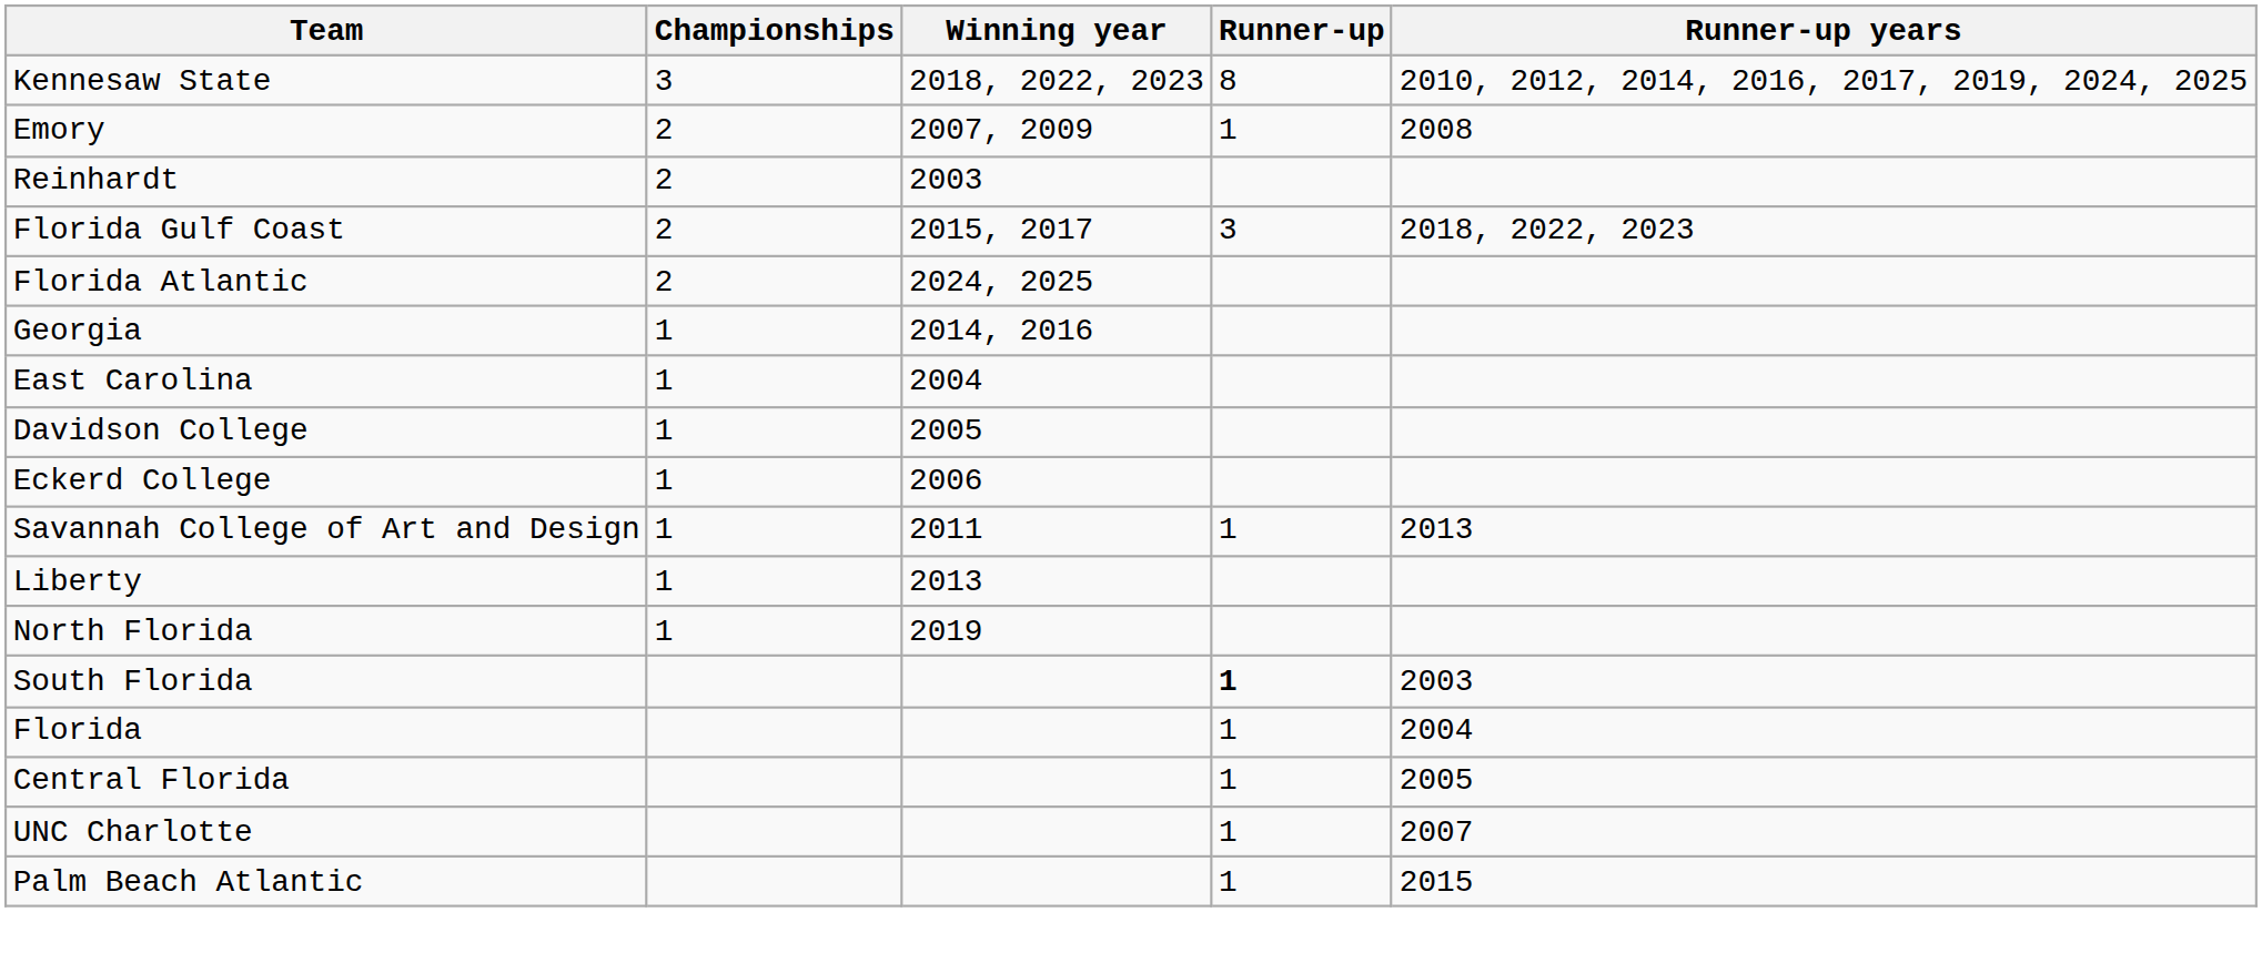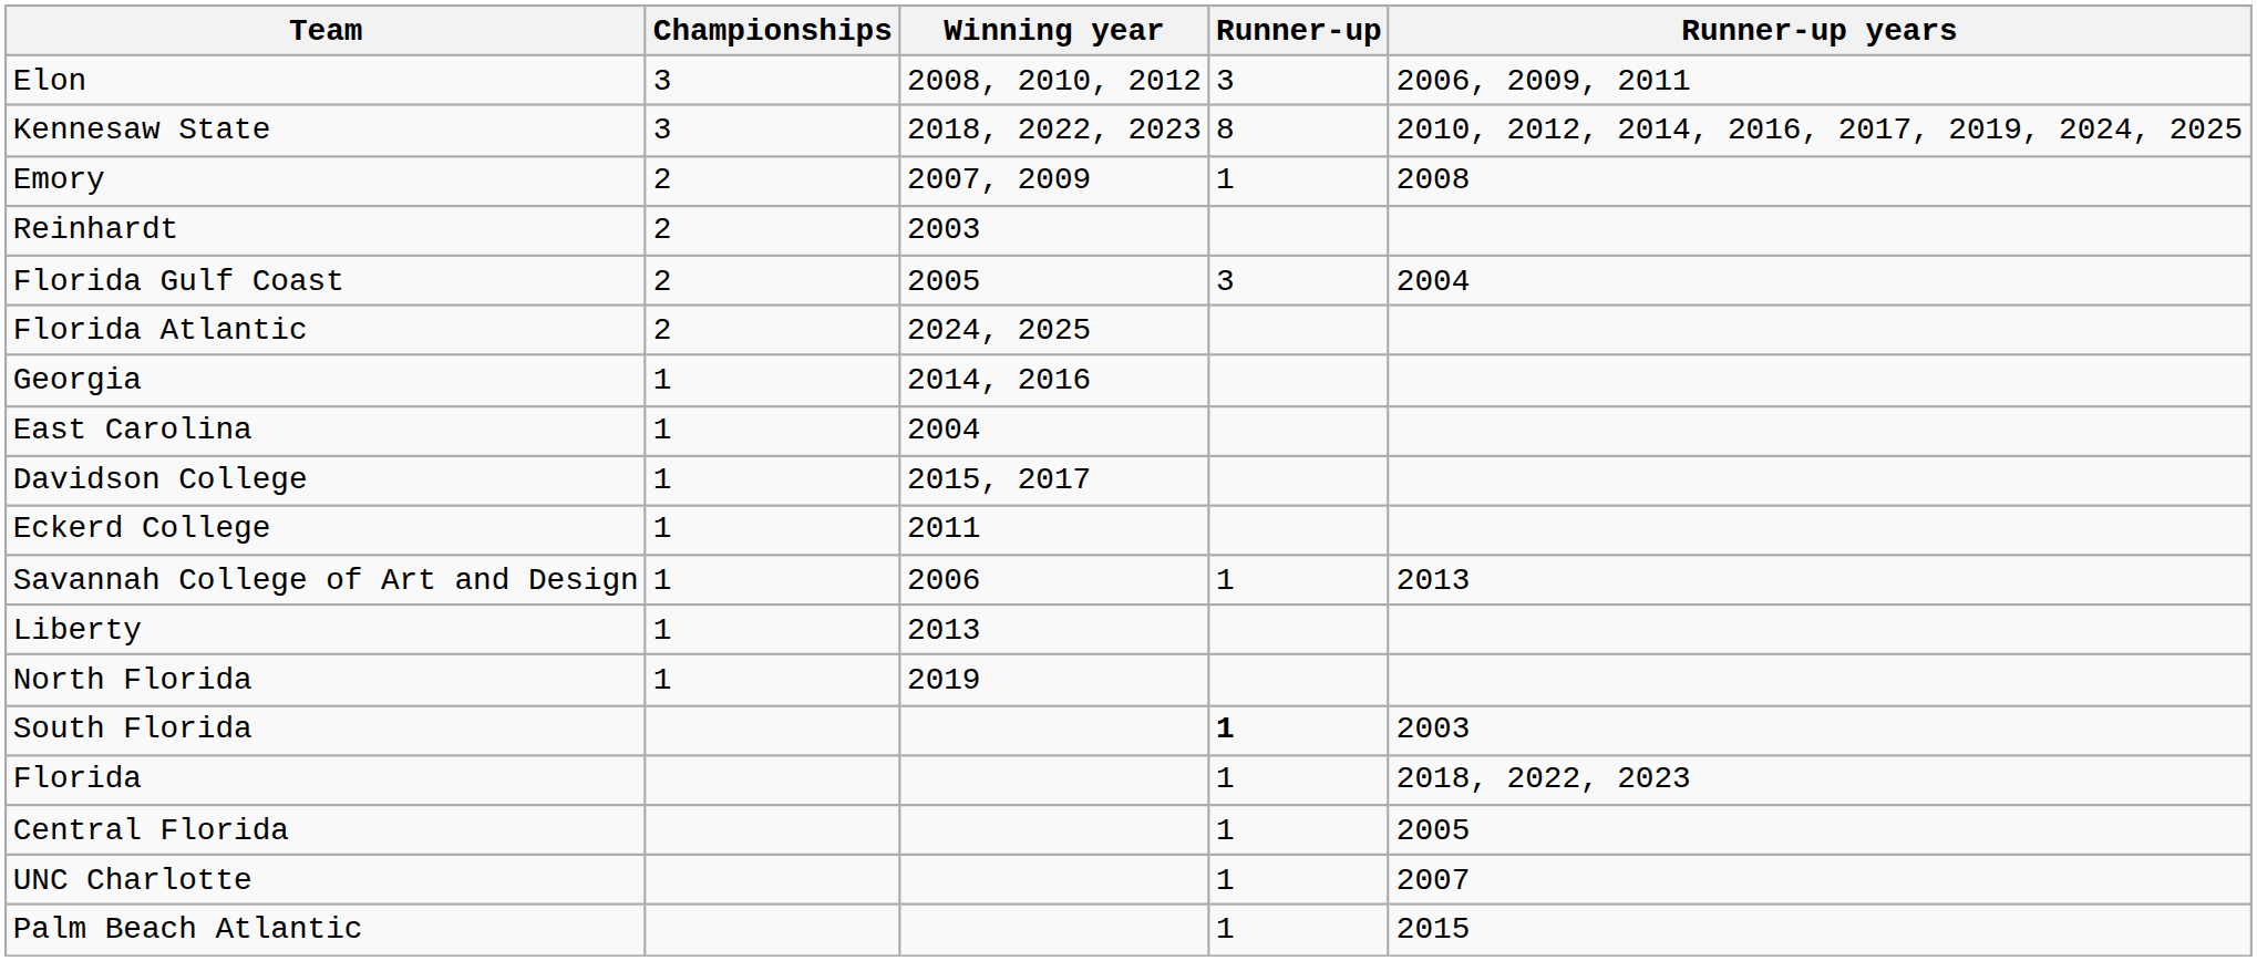 <table class="wikitable">
 <tr>
 <th>Team</th>
 <th>Championships</th>
 <th>Winning year</th>
 <th>Runner-up</th>
 <th>Runner-up years</th>
+</tr>
+<tr>
+<td>Elon</td>
+<td>3</td>
+<td>2008, 2010, 2012</td>
+<td>3</td>
+<td>2006, 2009, 2011</td>
 </tr>
 <tr>
 <td>Kennesaw State</td>
 <td>3</td>
 <td>2018, 2022, 2023</td>
 <td>8</td>
 <td>2010, 2012, 2014, 2016, 2017, 2019, 2024, 2025</td>
 </tr>
 <tr>
 <td>Emory</td>
 <td>2</td>
 <td>2007, 2009</td>
 <td>1</td>
 <td>2008</td>
 </tr>
 <tr>
 <td>Reinhardt</td>
 <td>2</td>
 <td>2003</td>
 <td></td>
 <td></td>
 </tr>
 <tr>
 <td>Florida Gulf Coast</td>
 <td>2</td>
-<td>2015, 2017</td>
+<td>2005</td>
 <td>3</td>
-<td>2018, 2022, 2023</td>
+<td>2004</td>
 </tr>
 <tr>
 <td>Florida Atlantic</td>
 <td>2</td>
 <td>2024, 2025</td>
 <td></td>
 <td></td>
 </tr>
 <tr>
 <td>Georgia</td>
 <td>1</td>
 <td>2014, 2016</td>
 <td></td>
 <td></td>
 </tr>
 <tr>
 <td>East Carolina</td>
 <td>1</td>
 <td>2004</td>
 <td></td>
 <td></td>
 </tr>
 <tr>
 <td>Davidson College</td>
 <td>1</td>
-<td>2005</td>
+<td>2015, 2017</td>
 <td></td>
 <td></td>
 </tr>
 <tr>
 <td>Eckerd College</td>
 <td>1</td>
-<td>2006</td>
+<td>2011</td>
 <td></td>
 <td></td>
 </tr>
 <tr>
 <td>Savannah College of Art and Design</td>
 <td>1</td>
-<td>2011</td>
+<td>2006</td>
 <td>1</td>
 <td>2013</td>
 </tr>
 <tr>
 <td>Liberty</td>
 <td>1</td>
 <td>2013</td>
 <td></td>
 <td></td>
 </tr>
 <tr>
 <td>North Florida</td>
 <td>1</td>
 <td>2019</td>
 <td></td>
 <td></td>
 </tr>
 <tr>
 <td>South Florida</td>
 <td></td>
 <td></td>
 <td><strong>1</strong></td>
 <td>2003</td>
 </tr>
 <tr>
 <td>Florida</td>
 <td></td>
 <td></td>
 <td>1</td>
-<td>2004</td>
+<td>2018, 2022, 2023</td>
 </tr>
 <tr>
 <td>Central Florida</td>
 <td></td>
 <td></td>
 <td>1</td>
 <td>2005</td>
 </tr>
 <tr>
 <td>UNC Charlotte</td>
 <td></td>
 <td></td>
 <td>1</td>
 <td>2007</td>
 </tr>
 <tr>
 <td>Palm Beach Atlantic</td>
 <td></td>
 <td></td>
 <td>1</td>
 <td>2015</td>
 </tr>
 </table>
